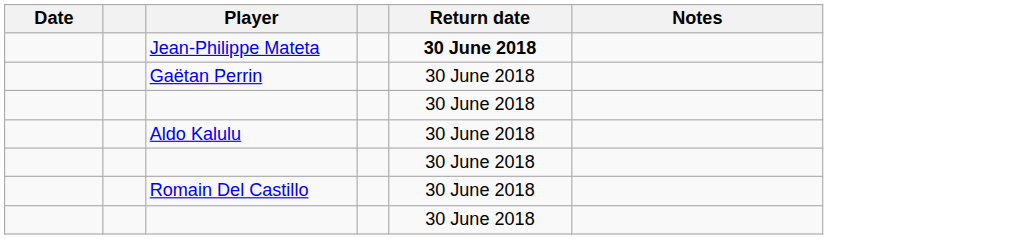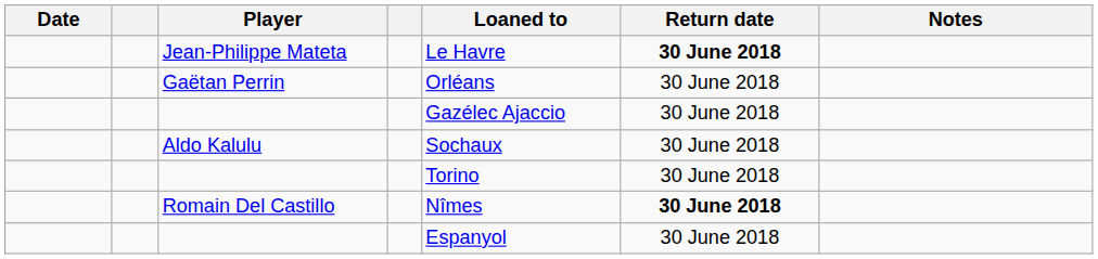 <table class="wikitable sortable">
 <tr>
 <th style="width:80px;">Date</th>
 <th style="width:30px;"></th>
 <th style="width:180px;">Player</th>
 <th style="width:20px;"></th>
+<th style="width:155px;">Loaned to</th>
 <th style="width:155px;" class="unsortable">Return date</th>
 <th style="width:215px;" class="unsortable">Notes</th>
 </tr>
 <tr>
 <td></td>
 <td align=center></td>
 <td> <a href='#'>Jean-Philippe Mateta</a></td>
 <td align=center></td>
+<td> <a href='#'>Le Havre</a></td>
 <td align=center><strong>30 June 2018</strong></td>
 <td align=center></td>
 </tr>
 <tr>
 <td></td>
 <td align=center></td>
 <td> <a href='#'>Gaëtan Perrin</a></td>
 <td align=center></td>
+<td> <a href='#'>Orléans</a></td>
 <td align=center>30 June 2018</td>
 <td align=center></td>
 </tr>
 <tr>
 <td></td>
 <td align=center></td>
 <td> </td>
 <td align=center></td>
+<td> <a href='#'>Gazélec Ajaccio</a></td>
 <td align=center>30 June 2018</td>
 <td align=center></td>
 </tr>
 <tr>
 <td></td>
 <td align=center></td>
 <td> <a href='#'>Aldo Kalulu</a></td>
 <td align=center></td>
+<td> <a href='#'>Sochaux</a></td>
 <td align=center>30 June 2018</td>
 <td align=center></td>
 </tr>
 <tr>
 <td></td>
 <td align=center></td>
 <td> </td>
 <td align=center></td>
+<td> <a href='#'>Torino</a></td>
 <td align=center>30 June 2018</td>
 <td align=center></td>
 </tr>
 <tr>
 <td></td>
 <td align=center></td>
 <td> <a href='#'>Romain Del Castillo</a></td>
 <td align=center></td>
-<td align=center>30 June 2018</td>
+<td> <a href='#'>Nîmes</a></td>
+<td align=center><strong>30 June 2018</strong></td>
 <td align=center></td>
 </tr>
 <tr>
 <td></td>
 <td align=center></td>
 <td> </td>
 <td align=center></td>
+<td> <a href='#'>Espanyol</a></td>
 <td align=center>30 June 2018</td>
 <td align=center></td>
 </tr>
 </table>
